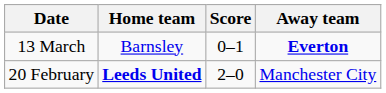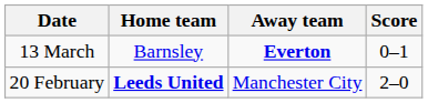 <table class="wikitable" style="text-align: center">
 <tr>
 <th>Date</th>
 <th>Home team</th>
+<th>Away team</th>
 <th>Score</th>
-<th>Away team</th>
 </tr>
 <tr>
 <td>13 March</td>
 <td><a href='#'>Barnsley</a></td>
+<td><strong><a href='#'>Everton</a></strong></td>
 <td>0–1</td>
-<td><strong><a href='#'>Everton</a></strong></td>
 </tr>
 <tr>
 <td>20 February</td>
 <td><strong><a href='#'>Leeds United</a></strong></td>
+<td><a href='#'>Manchester City</a></td>
 <td>2–0</td>
-<td><a href='#'>Manchester City</a></td>
 </tr>
 </table>
